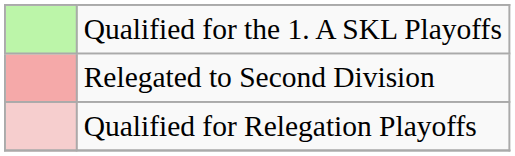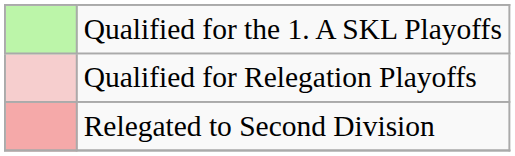 <table class="wikitable" style="font-size:95%;">
 <tr>
 <td style="background:#BCF5A9;" width=30></td>
 <td>Qualified for the 1. A SKL Playoffs</td>
 </tr>
 <tr>
+<td bgcolor=F6CECE></td>
+<td>Qualified for Relegation Playoffs</td>
+</tr>
+<tr>
 <td bgcolor=F5A9A9></td>
 <td>Relegated to Second Division</td>
 </tr>
 <tr>
-<td bgcolor=F6CECE></td>
-<td>Qualified for Relegation Playoffs</td>
-</tr>
-<tr>
 </tr>
 </table>
